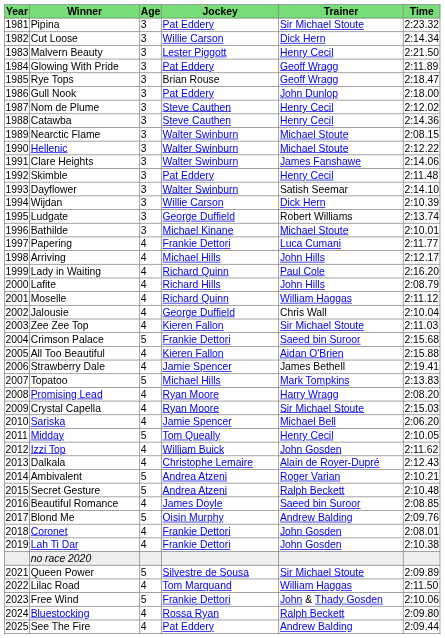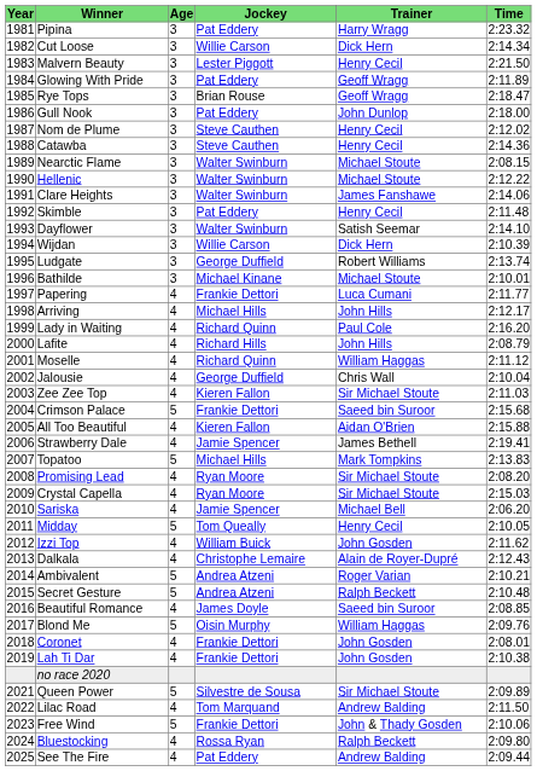 <table class = "sortable" | border="1" style="border-collapse: collapse; font-size:90%">
 <tr bgcolor="#77dd77" align="center">
 <th>Year</th>
 <th>Winner</th>
 <th>Age</th>
 <th>Jockey</th>
 <th>Trainer</th>
 <th>Time</th>
 </tr>
 <tr>
 <td>1981</td>
 <td width=150px>Pipina</td>
 <td>3</td>
 <td width=160px><a href='#'>Pat Eddery</a></td>
-<td><a href='#'>Sir Michael Stoute</a></td>
+<td width=170px><a href='#'>Harry Wragg</a></td>
 <td>2:23.32</td>
 </tr>
 <tr>
 <td>1982</td>
 <td>Cut Loose</td>
 <td>3</td>
 <td><a href='#'>Willie Carson</a></td>
 <td><a href='#'>Dick Hern</a></td>
 <td>2:14.34</td>
 </tr>
 <tr>
 <td>1983</td>
 <td>Malvern Beauty</td>
 <td>3</td>
 <td><a href='#'>Lester Piggott</a></td>
 <td><a href='#'>Henry Cecil</a></td>
 <td>2:21.50</td>
 </tr>
 <tr>
 <td>1984</td>
 <td>Glowing With Pride</td>
 <td>3</td>
 <td><a href='#'>Pat Eddery</a></td>
 <td><a href='#'>Geoff Wragg</a></td>
 <td>2:11.89</td>
 </tr>
 <tr>
 <td>1985</td>
 <td>Rye Tops</td>
 <td>3</td>
 <td>Brian Rouse</td>
 <td><a href='#'>Geoff Wragg</a></td>
 <td>2:18.47</td>
 </tr>
 <tr>
 <td>1986</td>
 <td>Gull Nook</td>
 <td>3</td>
 <td><a href='#'>Pat Eddery</a></td>
 <td><a href='#'>John Dunlop</a></td>
 <td>2:18.00</td>
 </tr>
 <tr>
 <td>1987</td>
 <td>Nom de Plume</td>
 <td>3</td>
 <td><a href='#'>Steve Cauthen</a></td>
 <td><a href='#'>Henry Cecil</a></td>
 <td>2:12.02</td>
 </tr>
 <tr>
 <td>1988</td>
 <td>Catawba</td>
 <td>3</td>
 <td><a href='#'>Steve Cauthen</a></td>
 <td><a href='#'>Henry Cecil</a></td>
 <td>2:14.36</td>
 </tr>
 <tr>
 <td>1989</td>
 <td>Nearctic Flame</td>
 <td>3</td>
 <td><a href='#'>Walter Swinburn</a></td>
 <td><a href='#'>Michael Stoute</a></td>
 <td>2:08.15</td>
 </tr>
 <tr>
 <td>1990</td>
 <td><a href='#'>Hellenic</a></td>
 <td>3</td>
 <td><a href='#'>Walter Swinburn</a></td>
 <td><a href='#'>Michael Stoute</a></td>
 <td>2:12.22</td>
 </tr>
 <tr>
 <td>1991</td>
 <td>Clare Heights</td>
 <td>3</td>
 <td><a href='#'>Walter Swinburn</a></td>
 <td><a href='#'>James Fanshawe</a></td>
 <td>2:14.06</td>
 </tr>
 <tr>
 <td>1992</td>
 <td>Skimble</td>
 <td>3</td>
 <td><a href='#'>Pat Eddery</a></td>
 <td><a href='#'>Henry Cecil</a></td>
 <td>2:11.48</td>
 </tr>
 <tr>
 <td>1993</td>
 <td>Dayflower</td>
 <td>3</td>
 <td><a href='#'>Walter Swinburn</a></td>
 <td>Satish Seemar</td>
 <td>2:14.10</td>
 </tr>
 <tr>
 <td>1994</td>
 <td>Wijdan</td>
 <td>3</td>
 <td><a href='#'>Willie Carson</a></td>
 <td><a href='#'>Dick Hern</a></td>
 <td>2:10.39</td>
 </tr>
 <tr>
 <td>1995</td>
 <td>Ludgate</td>
 <td>3</td>
 <td><a href='#'>George Duffield</a></td>
 <td>Robert Williams</td>
 <td>2:13.74</td>
 </tr>
 <tr>
 <td>1996</td>
 <td>Bathilde</td>
 <td>3</td>
 <td><a href='#'>Michael Kinane</a></td>
 <td><a href='#'>Michael Stoute</a></td>
 <td>2:10.01</td>
 </tr>
 <tr>
 <td>1997</td>
 <td>Papering</td>
 <td>4</td>
 <td><a href='#'>Frankie Dettori</a></td>
 <td><a href='#'>Luca Cumani</a></td>
 <td>2:11.77</td>
 </tr>
 <tr>
 <td>1998</td>
 <td>Arriving</td>
 <td>4</td>
 <td><a href='#'>Michael Hills</a></td>
 <td><a href='#'>John Hills</a></td>
 <td>2:12.17</td>
 </tr>
 <tr>
 <td>1999</td>
 <td>Lady in Waiting</td>
 <td>4</td>
 <td><a href='#'>Richard Quinn</a></td>
 <td><a href='#'>Paul Cole</a></td>
 <td>2:16.20</td>
 </tr>
 <tr>
 <td>2000</td>
 <td>Lafite</td>
 <td>4</td>
 <td><a href='#'>Richard Hills</a></td>
 <td><a href='#'>John Hills</a></td>
 <td>2:08.79</td>
 </tr>
 <tr>
 <td>2001</td>
 <td>Moselle</td>
 <td>4</td>
 <td><a href='#'>Richard Quinn</a></td>
 <td><a href='#'>William Haggas</a></td>
 <td>2:11.12</td>
 </tr>
 <tr>
 <td>2002</td>
 <td>Jalousie</td>
 <td>4</td>
 <td><a href='#'>George Duffield</a></td>
 <td>Chris Wall</td>
 <td>2:10.04</td>
 </tr>
 <tr>
 <td>2003</td>
 <td>Zee Zee Top</td>
 <td>4</td>
 <td><a href='#'>Kieren Fallon</a></td>
 <td><a href='#'>Sir Michael Stoute</a></td>
 <td>2:11.03</td>
 </tr>
 <tr>
 <td>2004</td>
 <td>Crimson Palace</td>
 <td>5</td>
 <td><a href='#'>Frankie Dettori</a></td>
 <td><a href='#'>Saeed bin Suroor</a></td>
 <td>2:15.68</td>
 </tr>
 <tr>
 <td>2005</td>
 <td>All Too Beautiful</td>
 <td>4</td>
 <td><a href='#'>Kieren Fallon</a></td>
 <td><a href='#'>Aidan O'Brien</a></td>
 <td>2:15.88</td>
 </tr>
 <tr>
 <td>2006</td>
 <td>Strawberry Dale</td>
 <td>4</td>
 <td><a href='#'>Jamie Spencer</a></td>
 <td>James Bethell</td>
 <td>2:19.41</td>
 </tr>
 <tr>
 <td>2007</td>
 <td>Topatoo</td>
 <td>5</td>
 <td><a href='#'>Michael Hills</a></td>
 <td><a href='#'>Mark Tompkins</a></td>
 <td>2:13.83</td>
 </tr>
 <tr>
 <td>2008</td>
 <td><a href='#'>Promising Lead</a></td>
 <td>4</td>
 <td><a href='#'>Ryan Moore</a></td>
-<td width=170px><a href='#'>Harry Wragg</a></td>
+<td><a href='#'>Sir Michael Stoute</a></td>
 <td>2:08.20</td>
 </tr>
 <tr>
 <td>2009</td>
 <td>Crystal Capella</td>
 <td>4</td>
 <td><a href='#'>Ryan Moore</a></td>
 <td><a href='#'>Sir Michael Stoute</a></td>
 <td>2:15.03</td>
 </tr>
 <tr>
 <td>2010</td>
 <td><a href='#'>Sariska</a></td>
 <td>4</td>
 <td><a href='#'>Jamie Spencer</a></td>
 <td><a href='#'>Michael Bell</a></td>
 <td>2:06.20</td>
 </tr>
 <tr>
 <td>2011</td>
 <td><a href='#'>Midday</a></td>
 <td>5</td>
 <td><a href='#'>Tom Queally</a></td>
 <td><a href='#'>Henry Cecil</a></td>
 <td>2:10.05</td>
 </tr>
 <tr>
 <td>2012</td>
 <td><a href='#'>Izzi Top</a></td>
 <td>4</td>
 <td><a href='#'>William Buick</a></td>
 <td><a href='#'>John Gosden</a></td>
 <td>2:11.62</td>
 </tr>
 <tr>
 <td>2013</td>
 <td>Dalkala</td>
 <td>4</td>
 <td><a href='#'>Christophe Lemaire</a></td>
 <td><a href='#'>Alain de Royer-Dupré</a></td>
 <td>2:12.43</td>
 </tr>
 <tr>
 <td>2014</td>
 <td>Ambivalent</td>
 <td>5</td>
 <td><a href='#'>Andrea Atzeni</a></td>
 <td><a href='#'>Roger Varian</a></td>
 <td>2:10.21</td>
 </tr>
 <tr>
 <td>2015</td>
 <td>Secret Gesture</td>
 <td>5</td>
 <td><a href='#'>Andrea Atzeni</a></td>
 <td><a href='#'>Ralph Beckett</a></td>
 <td>2:10.48</td>
 </tr>
 <tr>
 <td>2016</td>
 <td>Beautiful Romance</td>
 <td>4</td>
 <td><a href='#'>James Doyle</a></td>
 <td><a href='#'>Saeed bin Suroor</a></td>
 <td>2:08.85</td>
 </tr>
 <tr>
 <td>2017</td>
 <td>Blond Me</td>
 <td>5</td>
 <td><a href='#'>Oisin Murphy</a></td>
-<td><a href='#'>Andrew Balding</a></td>
+<td><a href='#'>William Haggas</a></td>
 <td>2:09.76</td>
 </tr>
 <tr>
 <td>2018</td>
 <td><a href='#'>Coronet</a></td>
 <td>4</td>
 <td><a href='#'>Frankie Dettori</a></td>
 <td><a href='#'>John Gosden</a></td>
 <td>2:08.01</td>
 </tr>
 <tr>
 <td>2019</td>
 <td><a href='#'>Lah Ti Dar</a></td>
 <td>4</td>
 <td><a href='#'>Frankie Dettori</a></td>
 <td><a href='#'>John Gosden</a></td>
 <td>2:10.38</td>
 </tr>
 <tr bgcolor="#eeeeee">
 <td data-sort-value="2020"></td>
 <td><em>no race 2020</em> </td>
 <td></td>
 <td></td>
 <td></td>
 <td></td>
 </tr>
 <tr>
 <td>2021</td>
 <td>Queen Power</td>
 <td>5</td>
 <td><a href='#'>Silvestre de Sousa</a></td>
 <td><a href='#'>Sir Michael Stoute</a></td>
 <td>2:09.89</td>
 </tr>
 <tr>
 <td>2022</td>
 <td>Lilac Road</td>
 <td>4</td>
 <td><a href='#'>Tom Marquand</a></td>
-<td><a href='#'>William Haggas</a></td>
+<td><a href='#'>Andrew Balding</a></td>
 <td>2:11.50</td>
 </tr>
 <tr>
 <td>2023</td>
 <td>Free Wind</td>
 <td>5</td>
 <td><a href='#'>Frankie Dettori</a></td>
 <td><a href='#'>John</a> & <a href='#'>Thady Gosden</a></td>
 <td>2:10.06</td>
 </tr>
 <tr>
 <td>2024</td>
 <td><a href='#'>Bluestocking</a></td>
 <td>4</td>
 <td><a href='#'>Rossa Ryan</a></td>
 <td><a href='#'>Ralph Beckett</a></td>
 <td>2:09.80</td>
 </tr>
 <tr>
 <td>2025</td>
 <td>See The Fire</td>
 <td>4</td>
 <td><a href='#'>Pat Eddery</a></td>
 <td><a href='#'>Andrew Balding</a></td>
 <td>2:09.44</td>
 </tr>
 </table>
